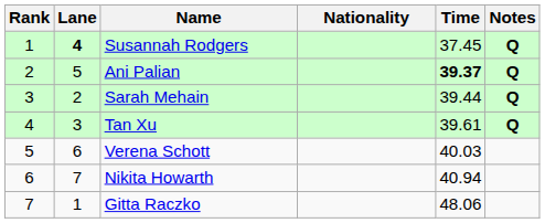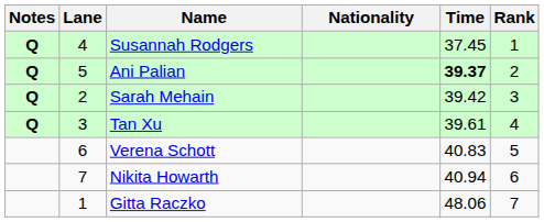 <table class="wikitable sortable" style="text-align:center">
 <tr>
-<th>Rank</th>
+<th>Notes</th>
 <th>Lane</th>
 <th style="width:180px">Name</th>
 <th style="width:125px">Nationality</th>
 <th>Time</th>
-<th>Notes</th>
+<th>Rank</th>
 </tr>
 <tr style="background:#cfc;">
-<td>1</td>
-<td><strong>4</strong></td>
+<td><strong>Q</strong></td>
+<td>4</td>
 <td style="text-align:left;"><a href='#'>Susannah Rodgers</a></td>
 <td style="text-align:left;"></td>
 <td>37.45</td>
-<td><strong>Q</strong></td>
+<td>1</td>
 </tr>
 <tr style="background:#cfc;">
-<td>2</td>
+<td><strong>Q</strong></td>
 <td>5</td>
 <td style="text-align:left;"><a href='#'>Ani Palian</a></td>
 <td style="text-align:left;"></td>
 <td><strong>39.37</strong></td>
-<td><strong>Q</strong></td>
+<td>2</td>
 </tr>
 <tr style="background:#cfc;">
-<td>3</td>
+<td><strong>Q</strong></td>
 <td>2</td>
 <td style="text-align:left;"><a href='#'>Sarah Mehain</a></td>
 <td style="text-align:left;"></td>
-<td>39.44</td>
-<td><strong>Q</strong></td>
+<td>39.42</td>
+<td>3</td>
 </tr>
 <tr style="background:#cfc;">
-<td>4</td>
+<td><strong>Q</strong></td>
 <td>3</td>
 <td style="text-align:left;"><a href='#'>Tan Xu</a></td>
 <td style="text-align:left;"></td>
 <td>39.61</td>
-<td><strong>Q</strong></td>
+<td>4</td>
 </tr>
 <tr>
-<td>5</td>
+<td></td>
 <td>6</td>
 <td style="text-align:left;"><a href='#'>Verena Schott</a></td>
 <td style="text-align:left;"></td>
-<td>40.03</td>
-<td></td>
+<td>40.83</td>
+<td>5</td>
 </tr>
 <tr>
-<td>6</td>
+<td></td>
 <td>7</td>
 <td style="text-align:left;"><a href='#'>Nikita Howarth</a></td>
 <td style="text-align:left;"></td>
 <td>40.94</td>
-<td></td>
+<td>6</td>
 </tr>
 <tr>
-<td>7</td>
+<td></td>
 <td>1</td>
 <td style="text-align:left;"><a href='#'>Gitta Raczko</a></td>
 <td style="text-align:left;"></td>
 <td>48.06</td>
-<td></td>
+<td>7</td>
 </tr>
 </table>
